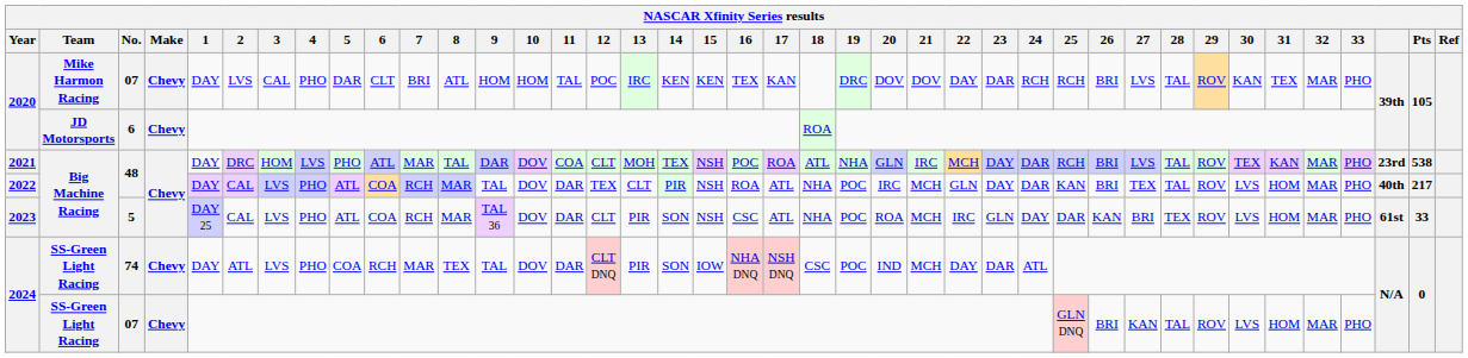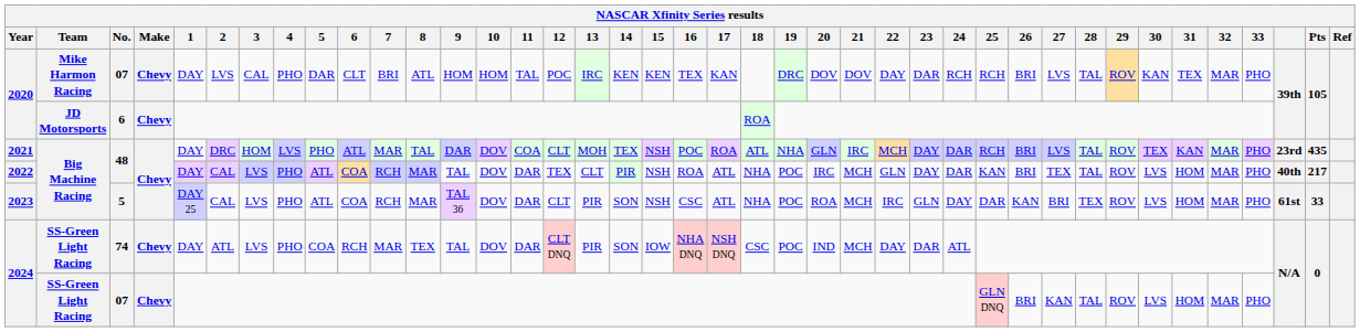 <table class="wikitable" style="text-align:center; font-size:75%">
 <tr>
 <th colspan=42><a href='#'>NASCAR Xfinity Series</a> results</th>
 </tr>
 <tr>
 <th>Year</th>
 <th>Team</th>
 <th>No.</th>
 <th>Make</th>
 <th>1</th>
 <th>2</th>
 <th>3</th>
 <th>4</th>
 <th>5</th>
 <th>6</th>
 <th>7</th>
 <th>8</th>
 <th>9</th>
 <th>10</th>
 <th>11</th>
 <th>12</th>
 <th>13</th>
 <th>14</th>
 <th>15</th>
 <th>16</th>
 <th>17</th>
 <th>18</th>
 <th>19</th>
 <th>20</th>
 <th>21</th>
 <th>22</th>
 <th>23</th>
 <th>24</th>
 <th>25</th>
 <th>26</th>
 <th>27</th>
 <th>28</th>
 <th>29</th>
 <th>30</th>
 <th>31</th>
 <th>32</th>
 <th>33</th>
 <th></th>
 <th>Pts</th>
 <th>Ref</th>
 </tr>
 <tr>
 <th rowspan=2><a href='#'>2020</a></th>
 <th><a href='#'>Mike Harmon Racing</a></th>
 <th>07</th>
 <th><a href='#'>Chevy</a></th>
 <td><a href='#'>DAY</a></td>
 <td><a href='#'>LVS</a></td>
 <td><a href='#'>CAL</a></td>
 <td><a href='#'>PHO</a></td>
 <td><a href='#'>DAR</a></td>
 <td><a href='#'>CLT</a></td>
 <td><a href='#'>BRI</a></td>
 <td><a href='#'>ATL</a></td>
 <td><a href='#'>HOM</a></td>
 <td><a href='#'>HOM</a></td>
 <td><a href='#'>TAL</a></td>
 <td><a href='#'>POC</a></td>
 <td style="background:#DFFFDF;"><a href='#'>IRC</a><br></td>
 <td><a href='#'>KEN</a></td>
 <td><a href='#'>KEN</a></td>
 <td><a href='#'>TEX</a></td>
 <td><a href='#'>KAN</a></td>
 <td></td>
 <td style="background:#DFFFDF;"><a href='#'>DRC</a><br></td>
 <td><a href='#'>DOV</a></td>
 <td><a href='#'>DOV</a></td>
 <td><a href='#'>DAY</a></td>
 <td><a href='#'>DAR</a></td>
 <td><a href='#'>RCH</a></td>
 <td><a href='#'>RCH</a></td>
 <td><a href='#'>BRI</a></td>
 <td><a href='#'>LVS</a></td>
 <td><a href='#'>TAL</a></td>
 <td style="background:#FFDF9F;"><a href='#'>ROV</a><br></td>
 <td><a href='#'>KAN</a></td>
 <td><a href='#'>TEX</a></td>
 <td><a href='#'>MAR</a></td>
 <td><a href='#'>PHO</a></td>
 <th rowspan=2>39th</th>
 <th rowspan=2>105</th>
 <th rowspan=2></th>
 </tr>
 <tr>
 <th><a href='#'>JD Motorsports</a></th>
 <th>6</th>
 <th><a href='#'>Chevy</a></th>
 <td colspan=17></td>
 <td style="background:#DFFFDF;"><a href='#'>ROA</a><br></td>
 <td colspan=15></td>
 </tr>
 <tr>
 <th><a href='#'>2021</a></th>
 <th rowspan=3><a href='#'>Big Machine Racing</a></th>
 <th rowspan=2>48</th>
 <th rowspan=3><a href='#'>Chevy</a></th>
 <td><a href='#'>DAY</a></td>
 <td style="background:#EFCFFF;"><a href='#'>DRC</a><br></td>
 <td style="background:#DFFFDF;"><a href='#'>HOM</a><br></td>
 <td style="background:#CFCFFF;"><a href='#'>LVS</a><br></td>
 <td style="background:#DFFFDF;"><a href='#'>PHO</a><br></td>
 <td style="background:#CFCFFF;"><a href='#'>ATL</a><br></td>
 <td style="background:#DFFFDF;"><a href='#'>MAR</a><br></td>
 <td style="background:#DFFFDF;"><a href='#'>TAL</a><br></td>
 <td style="background:#CFCFFF;"><a href='#'>DAR</a><br></td>
 <td style="background:#EFCFFF;"><a href='#'>DOV</a><br></td>
 <td style="background:#DFFFDF;"><a href='#'>COA</a><br></td>
 <td style="background:#DFFFDF;"><a href='#'>CLT</a><br></td>
 <td style="background:#DFFFDF;"><a href='#'>MOH</a><br></td>
 <td style="background:#DFFFDF;"><a href='#'>TEX</a><br></td>
 <td style="background:#EFCFFF;"><a href='#'>NSH</a><br></td>
 <td style="background:#DFFFDF;"><a href='#'>POC</a><br></td>
 <td style="background:#EFCFFF;"><a href='#'>ROA</a><br></td>
 <td style="background:#DFFFDF;"><a href='#'>ATL</a><br></td>
 <td style="background:#DFFFDF;"><a href='#'>NHA</a><br></td>
 <td style="background:#CFCFFF;"><a href='#'>GLN</a><br></td>
 <td style="background:#DFFFDF;"><a href='#'>IRC</a><br></td>
 <td style="background:#FFDF9F;"><a href='#'>MCH</a><br></td>
 <td style="background:#CFCFFF;"><a href='#'>DAY</a><br></td>
 <td style="background:#CFCFFF;"><a href='#'>DAR</a><br></td>
 <td style="background:#CFCFFF;"><a href='#'>RCH</a><br></td>
 <td style="background:#CFCFFF;"><a href='#'>BRI</a><br></td>
 <td style="background:#CFCFFF;"><a href='#'>LVS</a><br></td>
 <td style="background:#DFFFDF;"><a href='#'>TAL</a><br></td>
 <td style="background:#DFFFDF;"><a href='#'>ROV</a><br></td>
 <td style="background:#EFCFFF;"><a href='#'>TEX</a><br></td>
 <td style="background:#EFCFFF;"><a href='#'>KAN</a><br></td>
 <td style="background:#DFFFDF;"><a href='#'>MAR</a><br></td>
 <td style="background:#EFCFFF;"><a href='#'>PHO</a><br></td>
 <th>23rd</th>
-<th>538</th>
+<th>435</th>
 <th></th>
 </tr>
 <tr>
 <th><a href='#'>2022</a></th>
 <td style="background:#EFCFFF;"><a href='#'>DAY</a><br></td>
 <td style="background:#EFCFFF;"><a href='#'>CAL</a><br></td>
 <td style="background:#CFCFFF;"><a href='#'>LVS</a><br></td>
 <td style="background:#CFCFFF;"><a href='#'>PHO</a><br></td>
 <td style="background:#EFCFFF;"><a href='#'>ATL</a><br></td>
 <td style="background:#FFDF9F;"><a href='#'>COA</a><br></td>
 <td style="background:#CFCFFF;"><a href='#'>RCH</a><br></td>
 <td style="background:#CFCFFF;"><a href='#'>MAR</a><br></td>
 <td><a href='#'>TAL</a></td>
 <td><a href='#'>DOV</a></td>
 <td><a href='#'>DAR</a></td>
 <td><a href='#'>TEX</a></td>
 <td><a href='#'>CLT</a></td>
 <td style="background:#DFFFDF;"><a href='#'>PIR</a><br></td>
 <td><a href='#'>NSH</a></td>
 <td><a href='#'>ROA</a></td>
 <td><a href='#'>ATL</a></td>
 <td><a href='#'>NHA</a></td>
 <td><a href='#'>POC</a></td>
 <td><a href='#'>IRC</a></td>
 <td><a href='#'>MCH</a></td>
 <td><a href='#'>GLN</a></td>
 <td><a href='#'>DAY</a></td>
 <td><a href='#'>DAR</a></td>
 <td><a href='#'>KAN</a></td>
 <td><a href='#'>BRI</a></td>
 <td><a href='#'>TEX</a></td>
 <td><a href='#'>TAL</a></td>
 <td><a href='#'>ROV</a></td>
 <td><a href='#'>LVS</a></td>
 <td><a href='#'>HOM</a></td>
 <td><a href='#'>MAR</a></td>
 <td><a href='#'>PHO</a></td>
 <th>40th</th>
 <th>217</th>
 <th></th>
 </tr>
 <tr>
 <th><a href='#'>2023</a></th>
 <th>5</th>
 <td style="background:#CFCFFF;"><a href='#'>DAY</a><br><small>25</small></td>
 <td><a href='#'>CAL</a></td>
 <td><a href='#'>LVS</a></td>
 <td><a href='#'>PHO</a></td>
 <td><a href='#'>ATL</a></td>
 <td><a href='#'>COA</a></td>
 <td><a href='#'>RCH</a></td>
 <td><a href='#'>MAR</a></td>
 <td style="background:#EFCFFF;"><a href='#'>TAL</a><br><small>36</small></td>
 <td><a href='#'>DOV</a></td>
 <td><a href='#'>DAR</a></td>
 <td><a href='#'>CLT</a></td>
 <td><a href='#'>PIR</a></td>
 <td><a href='#'>SON</a></td>
 <td><a href='#'>NSH</a></td>
 <td><a href='#'>CSC</a></td>
 <td><a href='#'>ATL</a></td>
 <td><a href='#'>NHA</a></td>
 <td><a href='#'>POC</a></td>
 <td><a href='#'>ROA</a></td>
 <td><a href='#'>MCH</a></td>
 <td><a href='#'>IRC</a></td>
 <td><a href='#'>GLN</a></td>
 <td><a href='#'>DAY</a></td>
 <td><a href='#'>DAR</a></td>
 <td><a href='#'>KAN</a></td>
 <td><a href='#'>BRI</a></td>
 <td><a href='#'>TEX</a></td>
 <td><a href='#'>ROV</a></td>
 <td><a href='#'>LVS</a></td>
 <td><a href='#'>HOM</a></td>
 <td><a href='#'>MAR</a></td>
 <td><a href='#'>PHO</a></td>
 <th>61st</th>
 <th>33</th>
 <th></th>
 </tr>
 <tr>
 <th rowspan=2><a href='#'>2024</a></th>
 <th><a href='#'>SS-Green Light Racing</a></th>
 <th>74</th>
 <th><a href='#'>Chevy</a></th>
 <td><a href='#'>DAY</a></td>
 <td><a href='#'>ATL</a></td>
 <td><a href='#'>LVS</a></td>
 <td><a href='#'>PHO</a></td>
 <td><a href='#'>COA</a></td>
 <td><a href='#'>RCH</a></td>
 <td><a href='#'>MAR</a></td>
 <td><a href='#'>TEX</a></td>
 <td><a href='#'>TAL</a></td>
 <td><a href='#'>DOV</a></td>
 <td><a href='#'>DAR</a></td>
 <td style="background:#FFCFCF;"><a href='#'>CLT</a><br><small>DNQ</small></td>
 <td><a href='#'>PIR</a></td>
 <td><a href='#'>SON</a></td>
 <td><a href='#'>IOW</a></td>
 <td style="background:#FFCFCF;"><a href='#'>NHA</a><br><small>DNQ</small></td>
 <td style="background:#FFCFCF;"><a href='#'>NSH</a><br><small>DNQ</small></td>
 <td><a href='#'>CSC</a></td>
 <td><a href='#'>POC</a></td>
 <td><a href='#'>IND</a></td>
 <td><a href='#'>MCH</a></td>
 <td><a href='#'>DAY</a></td>
 <td><a href='#'>DAR</a></td>
 <td><a href='#'>ATL</a></td>
 <td colspan=9></td>
 <th rowspan=2>N/A</th>
 <th rowspan=2>0</th>
 <th rowspan=2></th>
 </tr>
 <tr>
 <th><a href='#'>SS-Green Light Racing</a></th>
 <th>07</th>
 <th><a href='#'>Chevy</a></th>
 <td colspan=24></td>
 <td style="background:#FFCFCF;"><a href='#'>GLN</a><br><small>DNQ</small></td>
 <td><a href='#'>BRI</a></td>
 <td><a href='#'>KAN</a></td>
 <td><a href='#'>TAL</a></td>
 <td><a href='#'>ROV</a></td>
 <td><a href='#'>LVS</a></td>
 <td><a href='#'>HOM</a></td>
 <td><a href='#'>MAR</a></td>
 <td><a href='#'>PHO</a></td>
 </tr>
 </table>
